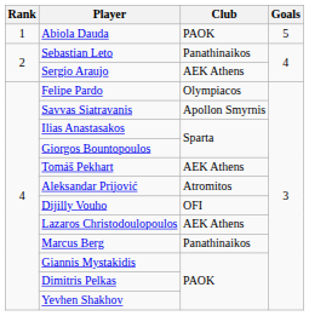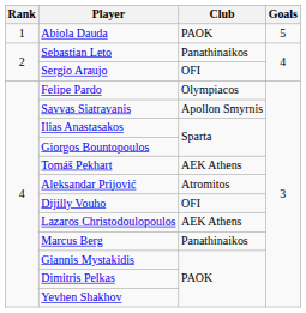 <table class="wikitable sortable" style="text-align:center">
 <tr>
 <th>Rank</th>
 <th>Player</th>
 <th>Club</th>
 <th>Goals</th>
 </tr>
 <tr>
 <td>1</td>
 <td align="left"> <a href='#'>Abiola Dauda</a></td>
 <td align="left">PAOK</td>
 <td>5</td>
 </tr>
 <tr>
 <td rowspan=2>2</td>
 <td align="left"> <a href='#'>Sebastian Leto</a></td>
 <td align="left">Panathinaikos</td>
 <td rowspan=2>4</td>
 </tr>
 <tr>
 <td align="left"> <a href='#'>Sergio Araujo</a></td>
-<td align="left">AEK Athens</td>
+<td align="left">OFI</td>
 </tr>
 <tr>
 <td rowspan=12>4</td>
 <td align="left"> <a href='#'>Felipe Pardo</a></td>
 <td align="left">Olympiacos</td>
 <td rowspan=12>3</td>
 </tr>
 <tr>
 <td align="left"> <a href='#'>Savvas Siatravanis</a></td>
 <td align="left">Apollon Smyrnis</td>
 </tr>
 <tr>
 <td align="left"> <a href='#'>Ilias Anastasakos</a></td>
 <td align="left" rowspan=2>Sparta</td>
 </tr>
 <tr>
 <td align="left"> <a href='#'>Giorgos Bountopoulos</a></td>
 </tr>
 <tr>
 <td align="left"> <a href='#'>Tomáš Pekhart</a></td>
 <td align="left">AEK Athens</td>
 </tr>
 <tr>
 <td align="left"> <a href='#'>Aleksandar Prijović</a></td>
 <td align="left">Atromitos</td>
 </tr>
 <tr>
 <td align="left"> <a href='#'>Dijilly Vouho</a></td>
 <td align="left">OFI</td>
 </tr>
 <tr>
 <td align="left"> <a href='#'>Lazaros Christodoulopoulos</a></td>
 <td align="left">AEK Athens</td>
 </tr>
 <tr>
 <td align="left"> <a href='#'>Marcus Berg</a></td>
 <td align="left">Panathinaikos</td>
 </tr>
 <tr>
 <td align="left"> <a href='#'>Giannis Mystakidis</a></td>
 <td align="left" rowspan=3>PAOK</td>
 </tr>
 <tr>
 <td align="left"> <a href='#'>Dimitris Pelkas</a></td>
 </tr>
 <tr>
 <td align="left"> <a href='#'>Yevhen Shakhov</a></td>
 </tr>
 </table>
